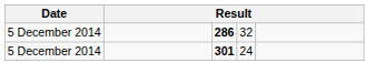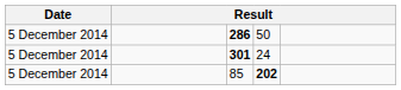 <table class="wikitable">
 <tr>
 <th>Date</th>
 <th colspan=4>Result</th>
 </tr>
 <tr>
 <td>5 December 2014</td>
 <td width=140px><strong></strong></td>
 <td style="text-align:left;"><strong>286</strong></td>
-<td>32</td>
+<td>50</td>
 <td width=140px style="text-align:left;"></td>
 </tr>
 <tr>
 <td>5 December 2014</td>
 <td width=140px><strong></strong></td>
 <td style="text-align:left;"><strong>301</strong></td>
 <td>24</td>
 <td width=140px style="text-align:left;"></td>
 </tr>
+<tr>
+<td>5 December 2014</td>
+<td width=140px></td>
+<td style="text-align:left;">85</td>
+<td><strong>202</strong></td>
+<td width=140px style="text-align:left;"><strong></strong></td>
+</tr>
 </table>
